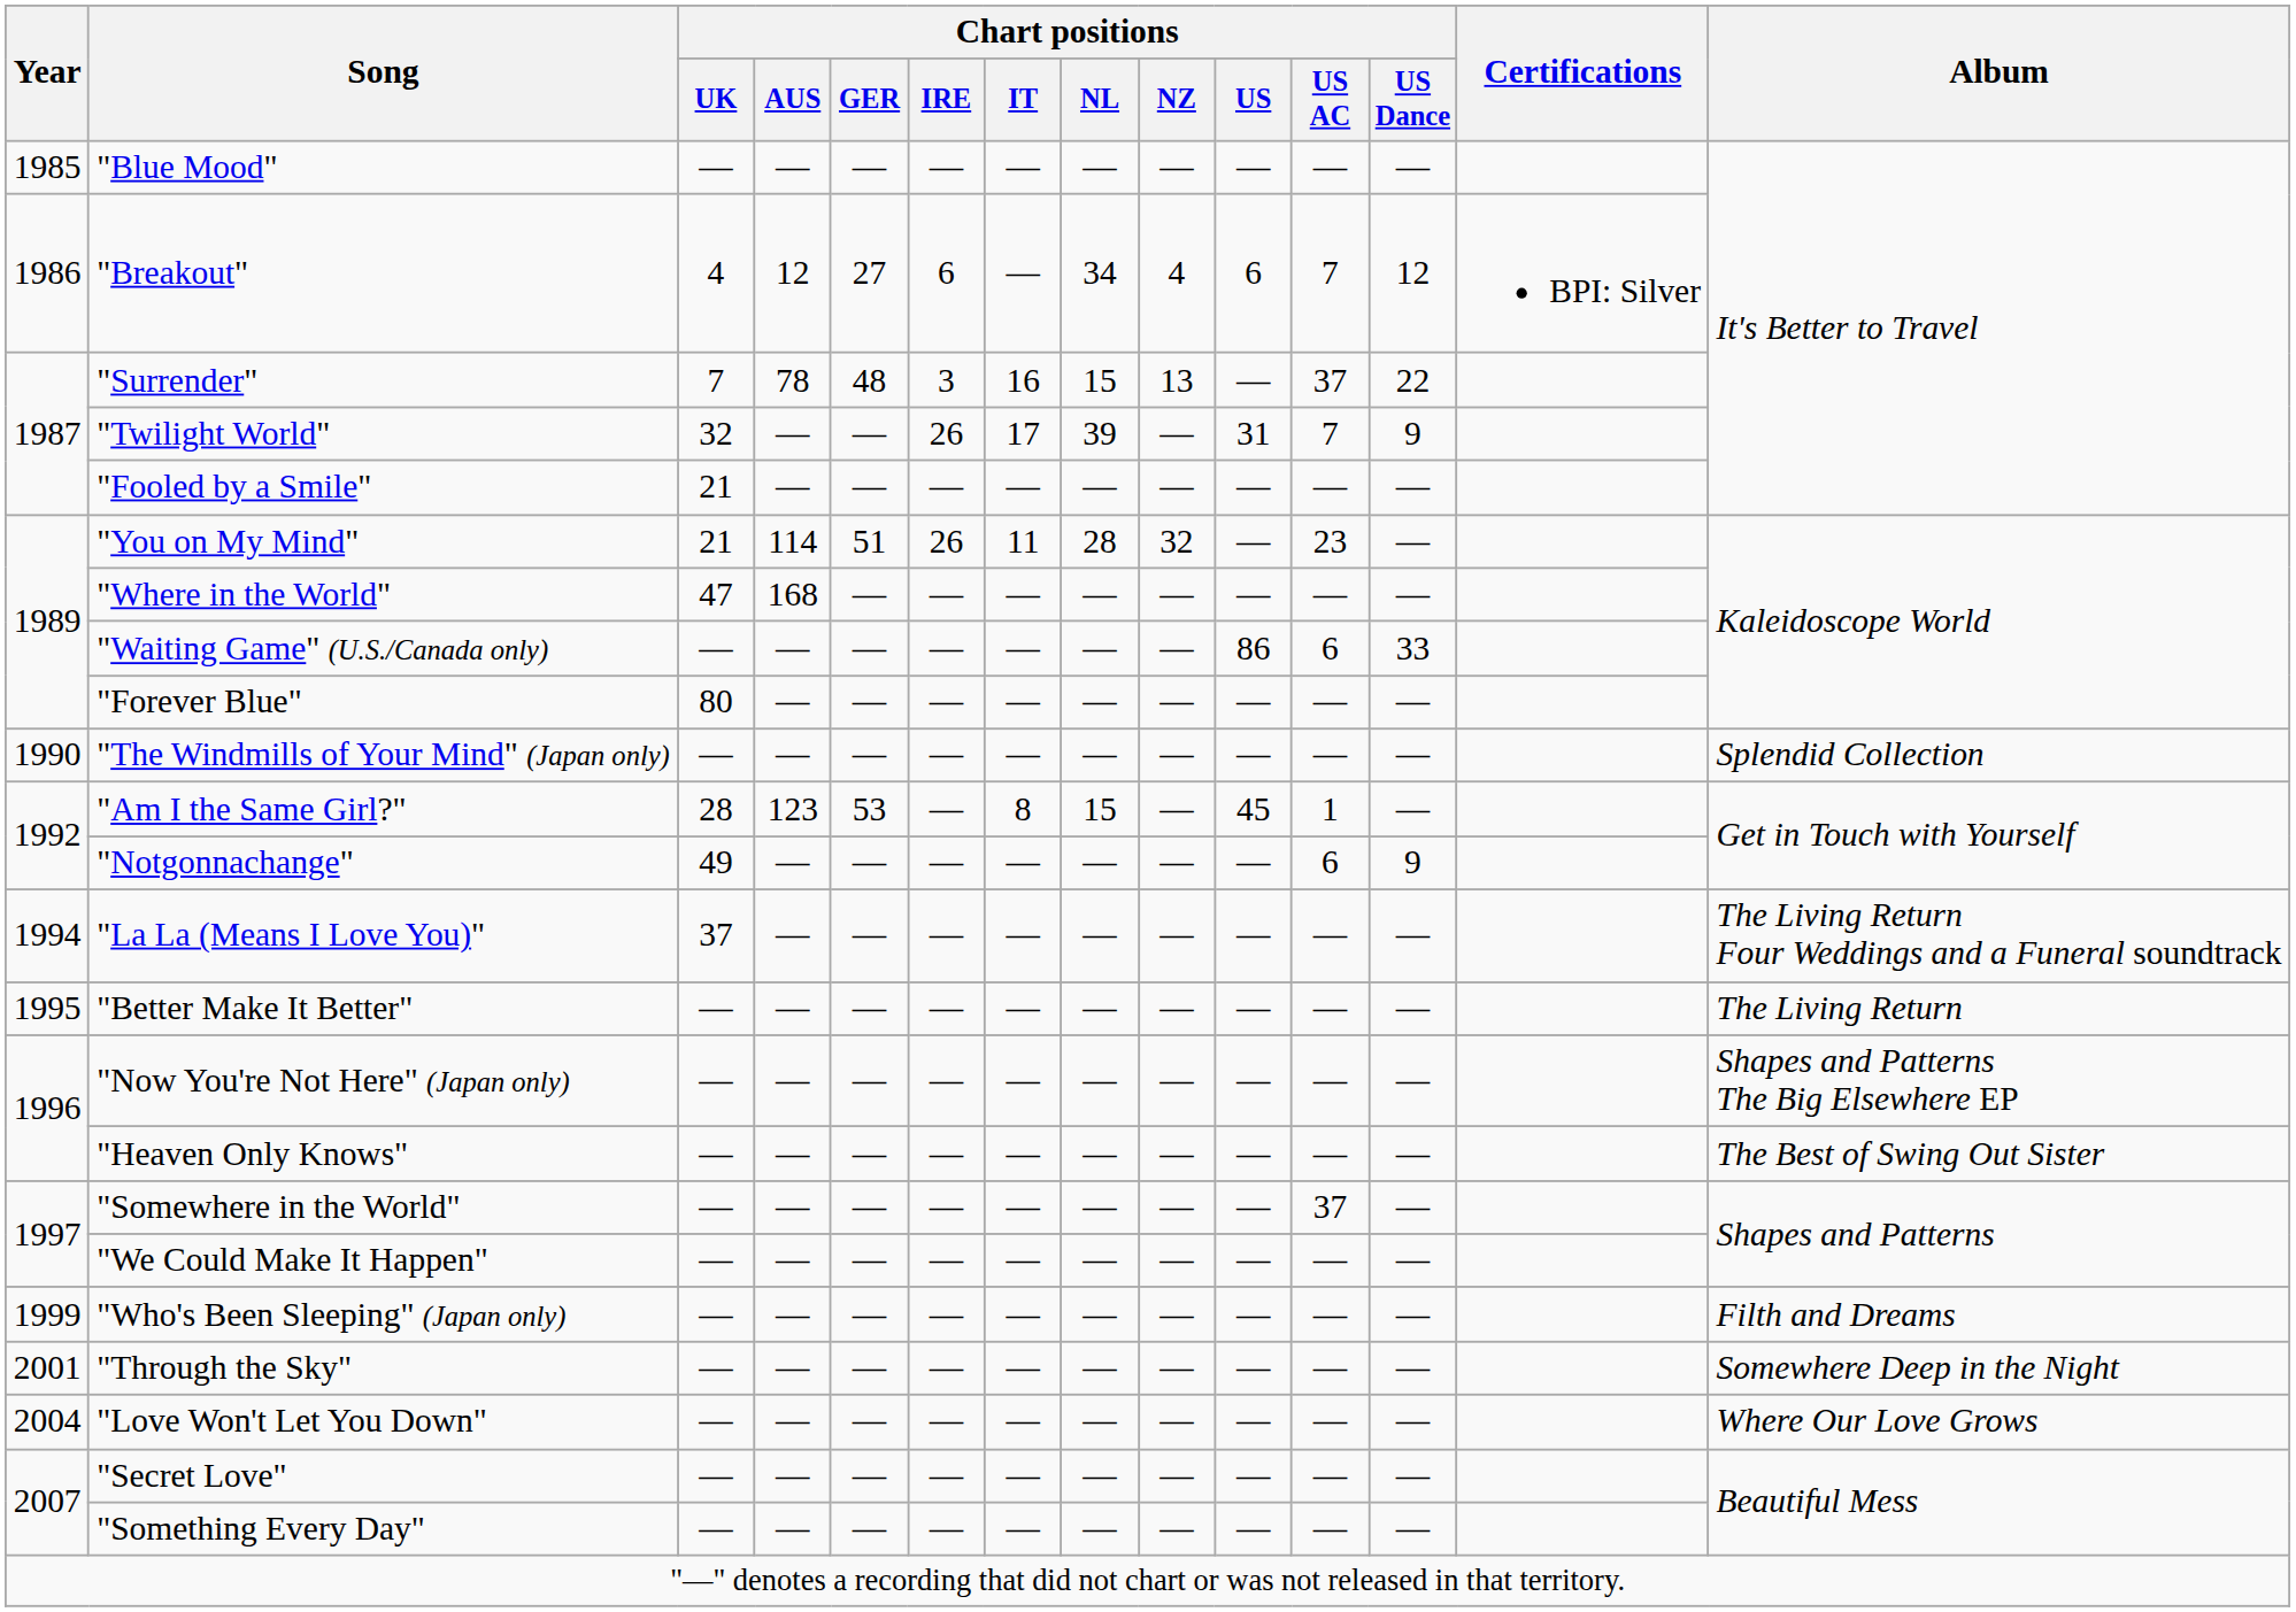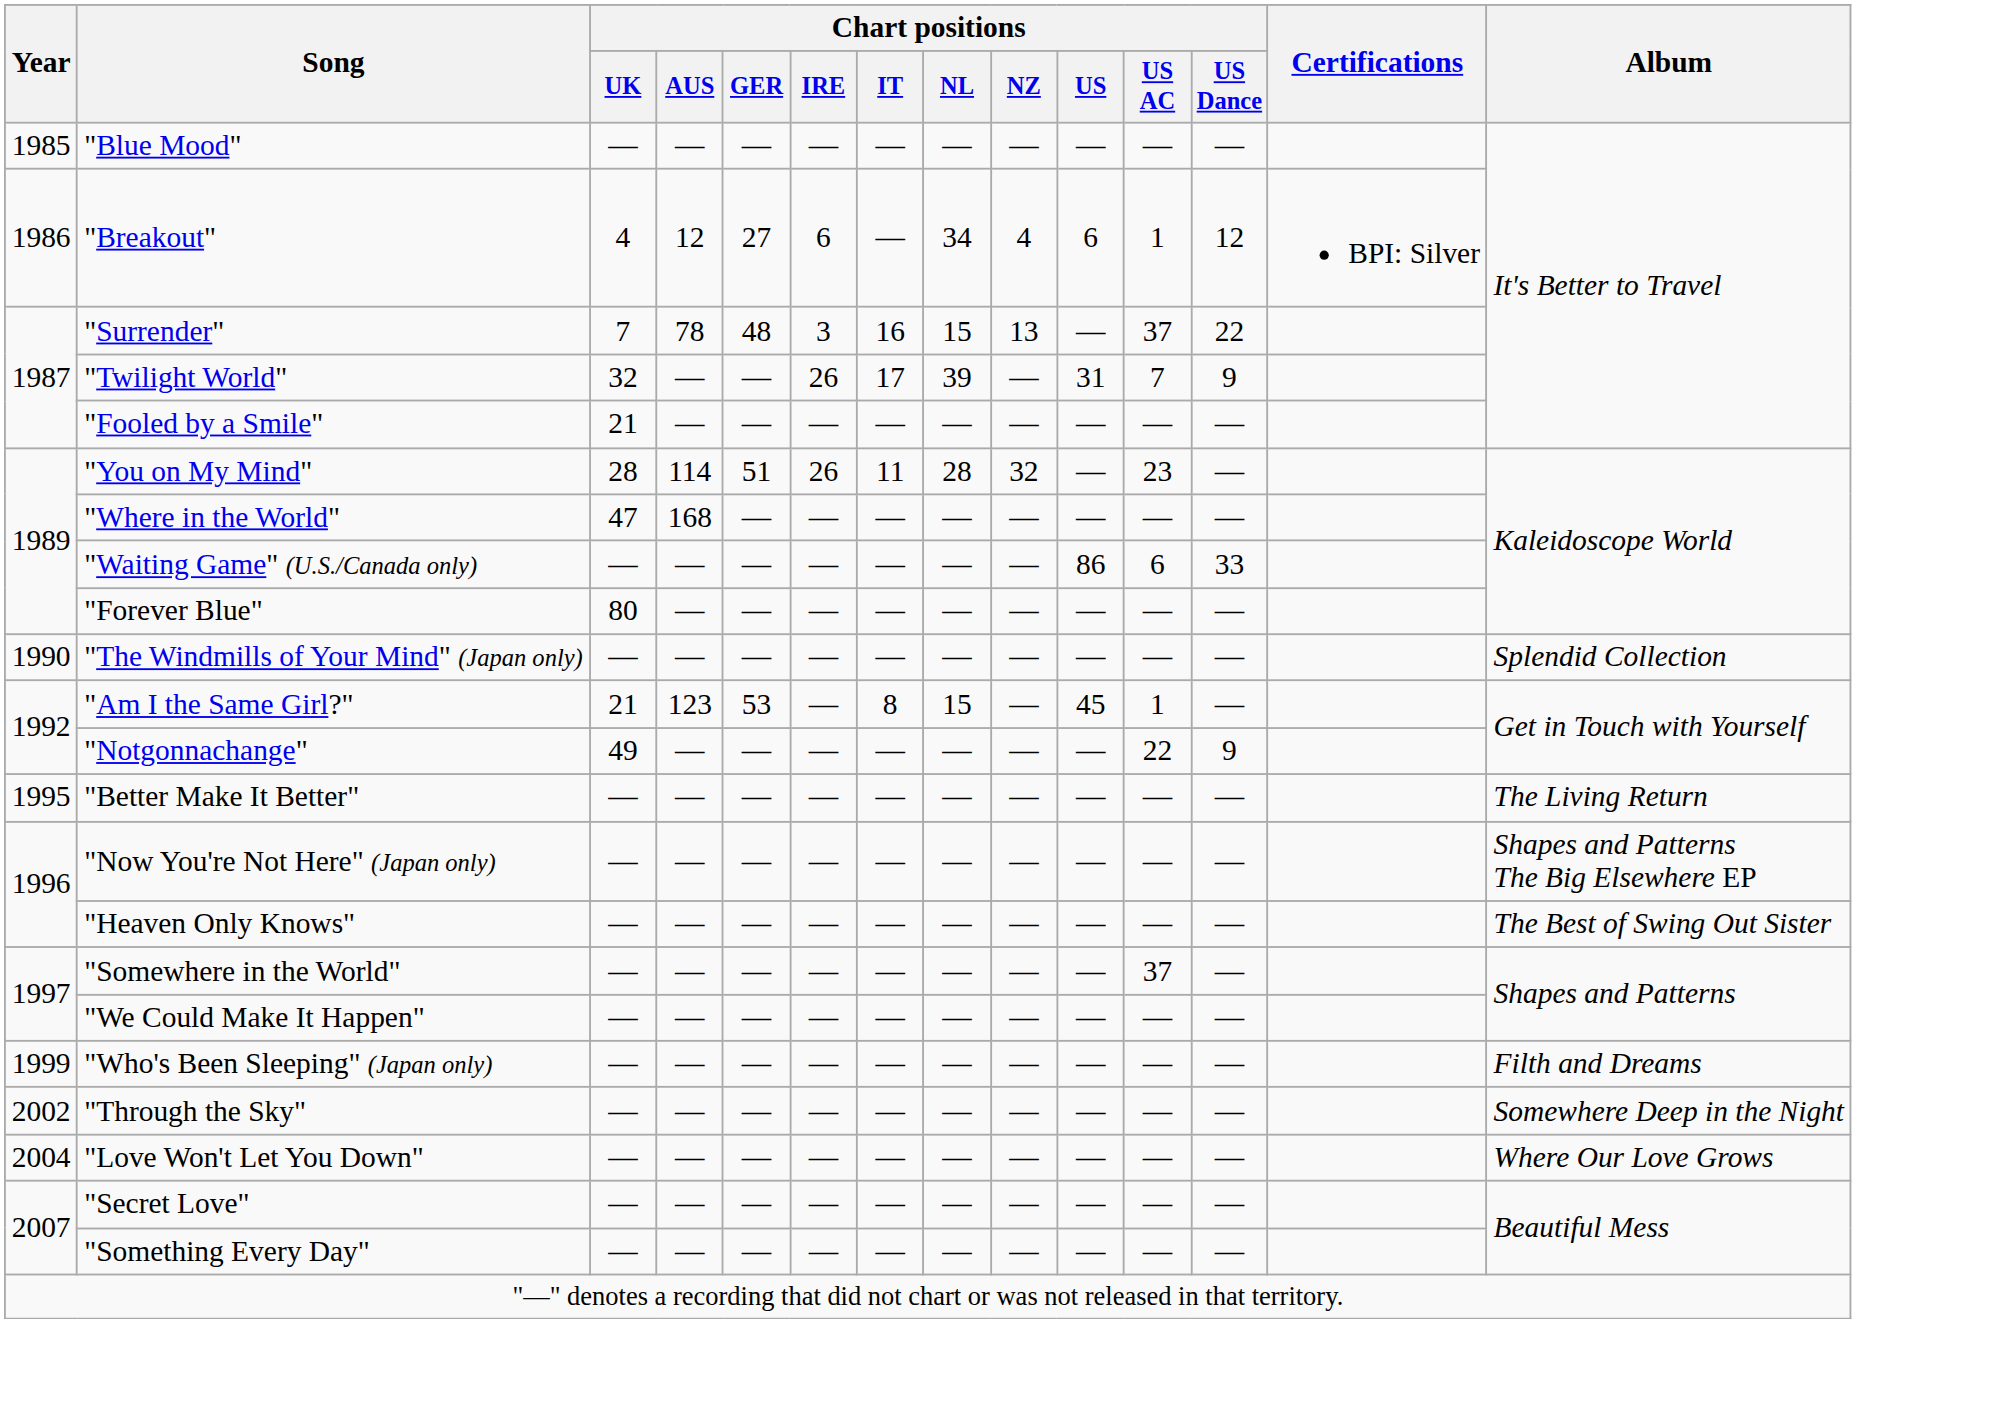 <table class="wikitable" style=text-align:center;>
 <tr>
 <th rowspan=2>Year</th>
 <th rowspan=2>Song</th>
 <th colspan=10>Chart positions</th>
 <th rowspan=2><a href='#'>Certifications</a></th>
 <th rowspan=2>Album</th>
 </tr>
 <tr style="font-size:smaller;">
 <th width="30"><a href='#'>UK</a><br></th>
 <th width="30"><a href='#'>AUS</a><br></th>
 <th width="30"><a href='#'>GER</a><br></th>
 <th width="30"><a href='#'>IRE</a><br></th>
 <th width="30"><a href='#'>IT</a><br></th>
 <th width="30"><a href='#'>NL</a><br></th>
 <th width="30"><a href='#'>NZ</a><br></th>
 <th width="30"><a href='#'>US</a><br></th>
 <th width="30"><a href='#'>US<br>AC</a><br></th>
 <th width="30"><a href='#'>US<br>Dance</a><br></th>
 </tr>
 <tr>
 <td>1985</td>
 <td align=left>"<a href='#'>Blue Mood</a>"</td>
 <td>—</td>
 <td>—</td>
 <td>—</td>
 <td>—</td>
 <td>—</td>
 <td>—</td>
 <td>—</td>
 <td>—</td>
 <td>—</td>
 <td>—</td>
 <td></td>
 <td align=left rowspan="5"><em>It's Better to Travel</em></td>
 </tr>
 <tr>
 <td>1986</td>
 <td align=left>"<a href='#'>Breakout</a>"</td>
 <td>4</td>
 <td>12</td>
 <td>27</td>
 <td>6</td>
 <td>—</td>
 <td>34</td>
 <td>4</td>
 <td>6</td>
-<td>7</td>
+<td>1</td>
 <td>12</td>
 <td><br><ul><li>BPI: Silver</li></ul></td>
 </tr>
 <tr>
 <td rowspan="3">1987</td>
 <td align=left>"<a href='#'>Surrender</a>"</td>
 <td>7</td>
 <td>78</td>
 <td>48</td>
 <td>3</td>
 <td>16</td>
 <td>15</td>
 <td>13</td>
 <td>—</td>
 <td>37</td>
 <td>22</td>
 <td></td>
 </tr>
 <tr>
 <td align=left>"<a href='#'>Twilight World</a>"</td>
 <td>32</td>
 <td>—</td>
 <td>—</td>
 <td>26</td>
 <td>17</td>
 <td>39</td>
 <td>—</td>
 <td>31</td>
 <td>7</td>
 <td>9</td>
 <td></td>
 </tr>
 <tr>
 <td align=left>"<a href='#'>Fooled by a Smile</a>"</td>
 <td>21</td>
 <td>—</td>
 <td>—</td>
 <td>—</td>
 <td>—</td>
 <td>—</td>
 <td>—</td>
 <td>—</td>
 <td>—</td>
 <td>—</td>
 <td></td>
 </tr>
 <tr>
 <td rowspan="4">1989</td>
 <td align=left>"<a href='#'>You on My Mind</a>"</td>
-<td>21</td>
+<td>28</td>
 <td>114</td>
 <td>51</td>
 <td>26</td>
 <td>11</td>
 <td>28</td>
 <td>32</td>
 <td>—</td>
 <td>23</td>
 <td>—</td>
 <td></td>
 <td align=left rowspan="4"><em>Kaleidoscope World</em></td>
 </tr>
 <tr>
 <td align=left>"<a href='#'>Where in the World</a>"</td>
 <td>47</td>
 <td>168</td>
 <td>—</td>
 <td>—</td>
 <td>—</td>
 <td>—</td>
 <td>—</td>
 <td>—</td>
 <td>—</td>
 <td>—</td>
 <td></td>
 </tr>
 <tr>
 <td align=left>"<a href='#'>Waiting Game</a>" <small><em>(U.S./Canada only)</em></small></td>
 <td>—</td>
 <td>—</td>
 <td>—</td>
 <td>—</td>
 <td>—</td>
 <td>—</td>
 <td>—</td>
 <td>86</td>
 <td>6</td>
 <td>33</td>
 <td></td>
 </tr>
 <tr>
 <td align=left>"Forever Blue"</td>
 <td>80</td>
 <td>—</td>
 <td>—</td>
 <td>—</td>
 <td>—</td>
 <td>—</td>
 <td>—</td>
 <td>—</td>
 <td>—</td>
 <td>—</td>
 <td></td>
 </tr>
 <tr>
 <td>1990</td>
 <td align=left>"<a href='#'>The Windmills of Your Mind</a>" <small><em>(Japan only)</em></small></td>
 <td>—</td>
 <td>—</td>
 <td>—</td>
 <td>—</td>
 <td>—</td>
 <td>—</td>
 <td>—</td>
 <td>—</td>
 <td>—</td>
 <td>—</td>
 <td></td>
 <td align=left><em>Splendid Collection</em></td>
 </tr>
 <tr>
 <td rowspan="2">1992</td>
 <td align=left>"<a href='#'>Am I the Same Girl</a>?"</td>
-<td>28</td>
+<td>21</td>
 <td>123</td>
 <td>53</td>
 <td>—</td>
 <td>8</td>
 <td>15</td>
 <td>—</td>
 <td>45</td>
 <td>1</td>
 <td>—</td>
 <td></td>
 <td align=left rowspan="2"><em>Get in Touch with Yourself</em></td>
 </tr>
 <tr>
 <td align=left>"<a href='#'>Notgonnachange</a>"</td>
 <td>49</td>
 <td>—</td>
 <td>—</td>
 <td>—</td>
 <td>—</td>
 <td>—</td>
 <td>—</td>
 <td>—</td>
-<td>6</td>
+<td>22</td>
 <td>9</td>
 <td></td>
-</tr>
-<tr>
-<td>1994</td>
-<td align=left>"<a href='#'>La La (Means I Love You)</a>"</td>
-<td>37</td>
-<td>—</td>
-<td>—</td>
-<td>—</td>
-<td>—</td>
-<td>—</td>
-<td>—</td>
-<td>—</td>
-<td>—</td>
-<td>—</td>
-<td></td>
-<td align=left><em>The Living Return</em><br><em>Four Weddings and a Funeral</em> soundtrack</td>
 </tr>
 <tr>
 <td>1995</td>
 <td align=left>"Better Make It Better"</td>
 <td>—</td>
 <td>—</td>
 <td>—</td>
 <td>—</td>
 <td>—</td>
 <td>—</td>
 <td>—</td>
 <td>—</td>
 <td>—</td>
 <td>—</td>
 <td></td>
 <td align=left><em>The Living Return</em></td>
 </tr>
 <tr>
 <td rowspan="2">1996</td>
 <td align=left>"Now You're Not Here" <small><em>(Japan only)</em></small></td>
 <td>—</td>
 <td>—</td>
 <td>—</td>
 <td>—</td>
 <td>—</td>
 <td>—</td>
 <td>—</td>
 <td>—</td>
 <td>—</td>
 <td>—</td>
 <td></td>
 <td align=left><em>Shapes and Patterns</em><br><em>The Big Elsewhere</em> EP</td>
 </tr>
 <tr>
 <td align=left>"Heaven Only Knows"</td>
 <td>—</td>
 <td>—</td>
 <td>—</td>
 <td>—</td>
 <td>—</td>
 <td>—</td>
 <td>—</td>
 <td>—</td>
 <td>—</td>
 <td>—</td>
 <td></td>
 <td align=left><em>The Best of Swing Out Sister</em></td>
 </tr>
 <tr>
 <td rowspan="2">1997</td>
 <td align=left>"Somewhere in the World"</td>
 <td>—</td>
 <td>—</td>
 <td>—</td>
 <td>—</td>
 <td>—</td>
 <td>—</td>
 <td>—</td>
 <td>—</td>
 <td>37</td>
 <td>—</td>
 <td></td>
 <td align=left rowspan="2"><em>Shapes and Patterns</em></td>
 </tr>
 <tr>
 <td align=left>"We Could Make It Happen"</td>
 <td>—</td>
 <td>—</td>
 <td>—</td>
 <td>—</td>
 <td>—</td>
 <td>—</td>
 <td>—</td>
 <td>—</td>
 <td>—</td>
 <td>—</td>
 <td></td>
 </tr>
 <tr>
 <td>1999</td>
 <td align=left>"Who's Been Sleeping" <small><em>(Japan only)</em></small></td>
 <td>—</td>
 <td>—</td>
 <td>—</td>
 <td>—</td>
 <td>—</td>
 <td>—</td>
 <td>—</td>
 <td>—</td>
 <td>—</td>
 <td>—</td>
 <td></td>
 <td align=left><em>Filth and Dreams</em></td>
 </tr>
 <tr>
-<td>2001</td>
+<td>2002</td>
 <td align=left>"Through the Sky"</td>
 <td>—</td>
 <td>—</td>
 <td>—</td>
 <td>—</td>
 <td>—</td>
 <td>—</td>
 <td>—</td>
 <td>—</td>
 <td>—</td>
 <td>—</td>
 <td></td>
 <td align=left><em>Somewhere Deep in the Night</em></td>
 </tr>
 <tr>
 <td>2004</td>
 <td align=left>"Love Won't Let You Down"</td>
 <td>—</td>
 <td>—</td>
 <td>—</td>
 <td>—</td>
 <td>—</td>
 <td>—</td>
 <td>—</td>
 <td>—</td>
 <td>—</td>
 <td>—</td>
 <td></td>
 <td align=left><em>Where Our Love Grows</em></td>
 </tr>
 <tr>
 <td rowspan="2">2007</td>
 <td align=left>"Secret Love"</td>
 <td>—</td>
 <td>—</td>
 <td>—</td>
 <td>—</td>
 <td>—</td>
 <td>—</td>
 <td>—</td>
 <td>—</td>
 <td>—</td>
 <td>—</td>
 <td></td>
 <td align=left rowspan="2"><em>Beautiful Mess</em></td>
 </tr>
 <tr>
 <td align=left>"Something Every Day"</td>
 <td>—</td>
 <td>—</td>
 <td>—</td>
 <td>—</td>
 <td>—</td>
 <td>—</td>
 <td>—</td>
 <td>—</td>
 <td>—</td>
 <td>—</td>
 <td></td>
 </tr>
 <tr>
 <td colspan="14" style="font-size:90%">"—" denotes a recording that did not chart or was not released in that territory.</td>
 </tr>
 </table>
